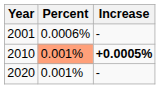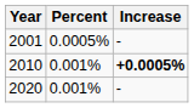 <table class="wikitable">
 <tr>
 <th>Year</th>
 <th>Percent</th>
 <th>Increase</th>
 </tr>
 <tr>
 <td>2001</td>
-<td>0.0006%</td>
+<td>0.0005%</td>
 <td>-</td>
 </tr>
 <tr>
 <td>2010</td>
-<td style="background: lightsalmon;">0.001%</td>
+<td>0.001%</td>
 <td><strong> +0.0005%</strong></td>
 </tr>
 <tr>
 <td>2020</td>
 <td>0.001%</td>
 <td>-</td>
 </tr>
 </table>
